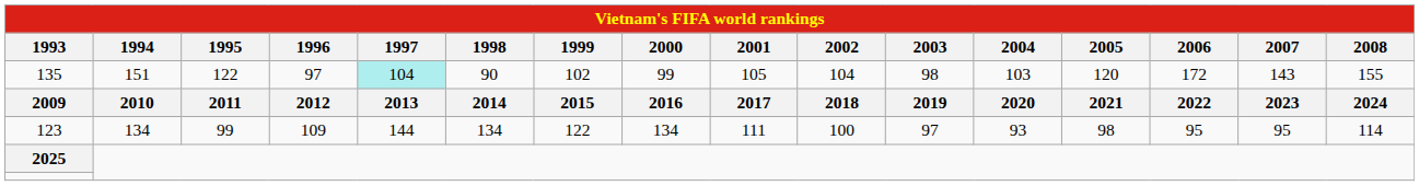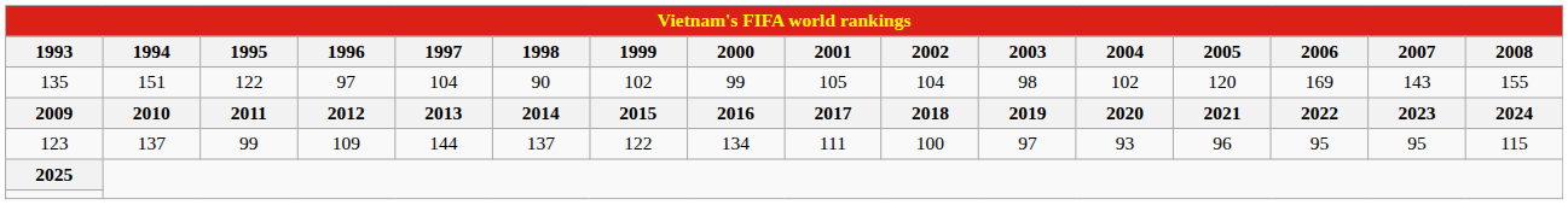 <table class="wikitable" style=" text-align:center; font-size:95%;" width="100%">
 <tr>
 <th colspan="16" style="background: #DB2017; color: #FFFF00;">Vietnam's FIFA world rankings</th>
 </tr>
 <tr>
 <th>1993</th>
 <th>1994</th>
 <th>1995</th>
 <th>1996</th>
 <th>1997</th>
 <th>1998</th>
 <th>1999</th>
 <th>2000</th>
 <th>2001</th>
 <th>2002</th>
 <th>2003</th>
 <th>2004</th>
 <th>2005</th>
 <th>2006</th>
 <th>2007</th>
 <th>2008</th>
 </tr>
 <tr>
 <td> 135</td>
 <td> 151</td>
 <td> 122</td>
 <td> 97</td>
-<td style="background: paleturquoise;"> 104</td>
+<td> 104</td>
 <td> 90</td>
 <td> 102</td>
 <td> 99</td>
 <td> 105</td>
 <td> 104</td>
 <td> 98</td>
-<td> 103</td>
+<td> 102</td>
 <td> 120</td>
-<td> 172</td>
+<td> 169</td>
 <td> 143</td>
 <td> 155</td>
 </tr>
 <tr>
 <th>2009</th>
 <th>2010</th>
 <th>2011</th>
 <th>2012</th>
 <th>2013</th>
 <th>2014</th>
 <th>2015</th>
 <th>2016</th>
 <th>2017</th>
 <th>2018</th>
 <th>2019</th>
 <th>2020</th>
 <th>2021</th>
 <th>2022</th>
 <th>2023</th>
 <th>2024</th>
 </tr>
 <tr>
 <td> 123</td>
-<td> 134</td>
+<td> 137</td>
 <td> 99</td>
 <td> 109</td>
 <td> 144</td>
-<td> 134</td>
+<td> 137</td>
 <td> 122</td>
 <td> 134</td>
 <td> 111</td>
 <td> 100</td>
 <td> 97</td>
 <td> 93</td>
-<td> 98</td>
+<td> 96</td>
 <td> 95</td>
 <td> 95</td>
-<td> 114</td>
+<td> 115</td>
 </tr>
 <tr>
 <th>2025</th>
 </tr>
 <tr>
 <td></td>
 </tr>
 </table>
